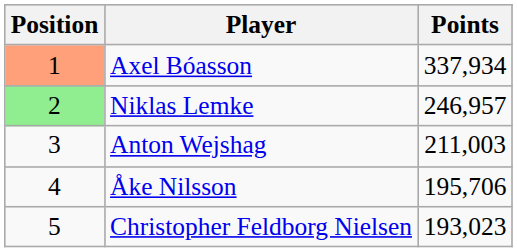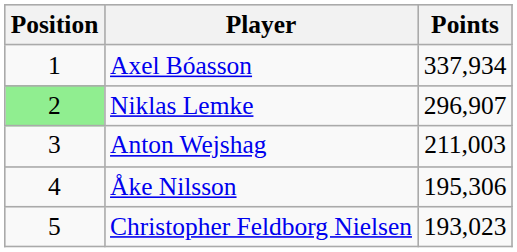 <table class=wikitable>
 <tr>
 <th>Position</th>
 <th>Player</th>
 <th>Points</th>
 </tr>
 <tr>
-<td align=center style="background: lightsalmon;">1</td>
+<td align=center>1</td>
 <td> <a href='#'>Axel Bóasson</a></td>
 <td align=center>337,934</td>
 </tr>
 <tr>
 <td align=center style="background: lightgreen;">2</td>
 <td> <a href='#'>Niklas Lemke</a></td>
-<td align=center>246,957</td>
+<td align=center>296,907</td>
 </tr>
 <tr>
 <td align=center>3</td>
 <td> <a href='#'>Anton Wejshag</a></td>
 <td align=center>211,003</td>
 </tr>
 <tr>
 <td align=center>4</td>
 <td> <a href='#'>Åke Nilsson</a></td>
-<td align=center>195,706</td>
+<td align=center>195,306</td>
 </tr>
 <tr>
 <td align=center>5</td>
 <td> <a href='#'>Christopher Feldborg Nielsen</a></td>
 <td align=center>193,023</td>
 </tr>
 </table>
